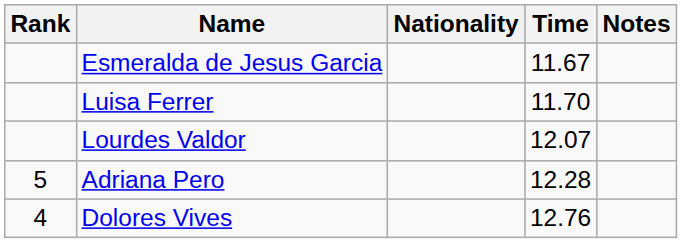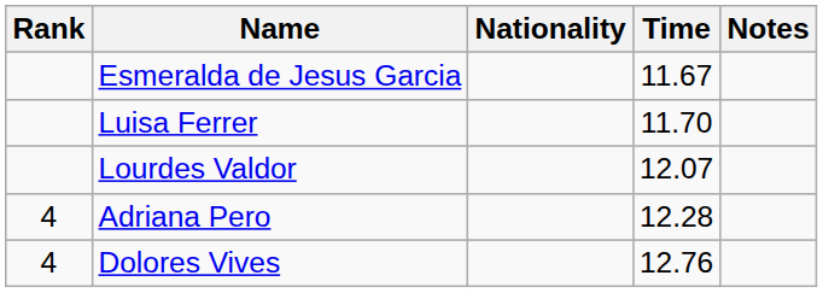 <table class="wikitable sortable" style="text-align:center">
 <tr>
 <th>Rank</th>
 <th>Name</th>
 <th>Nationality</th>
 <th>Time</th>
 <th>Notes</th>
 </tr>
 <tr>
 <td align=center></td>
 <td align=left><a href='#'>Esmeralda de Jesus Garcia</a></td>
 <td align=left></td>
 <td>11.67</td>
 <td></td>
 </tr>
 <tr>
 <td align=center></td>
 <td align=left><a href='#'>Luisa Ferrer</a></td>
 <td align=left></td>
 <td>11.70</td>
 <td></td>
 </tr>
 <tr>
 <td align=center></td>
 <td align=left><a href='#'>Lourdes Valdor</a></td>
 <td align=left></td>
 <td>12.07</td>
 <td></td>
 </tr>
 <tr>
-<td align=center>5</td>
+<td align=center>4</td>
 <td align=left><a href='#'>Adriana Pero</a></td>
 <td align=left></td>
 <td>12.28</td>
 <td></td>
 </tr>
 <tr>
 <td align=center>4</td>
 <td align=left><a href='#'>Dolores Vives</a></td>
 <td align=left></td>
 <td>12.76</td>
 <td></td>
 </tr>
 </table>
